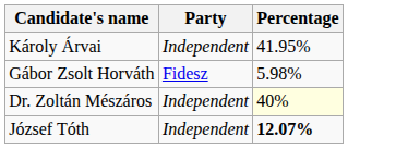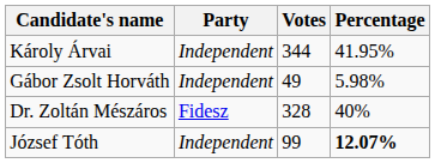 <table class="wikitable">
 <tr>
 <th>Candidate's name</th>
 <th>Party</th>
+<th>Votes</th>
 <th>Percentage</th>
 </tr>
 <tr>
 <td>Károly Árvai</td>
 <td><em>Independent</em></td>
+<td>344</td>
 <td>41.95%</td>
 </tr>
 <tr>
 <td>Gábor Zsolt Horváth</td>
-<td><a href='#'>Fidesz</a></td>
+<td><em>Independent</em></td>
+<td>49</td>
 <td>5.98%</td>
 </tr>
 <tr>
 <td>Dr. Zoltán Mészáros</td>
-<td><em>Independent</em></td>
-<td style="background: lightyellow;">40%</td>
+<td><a href='#'>Fidesz</a></td>
+<td>328</td>
+<td>40%</td>
 </tr>
 <tr>
 <td>József Tóth</td>
 <td><em>Independent</em></td>
+<td>99</td>
 <td><strong>12.07%</strong></td>
 </tr>
 </table>
